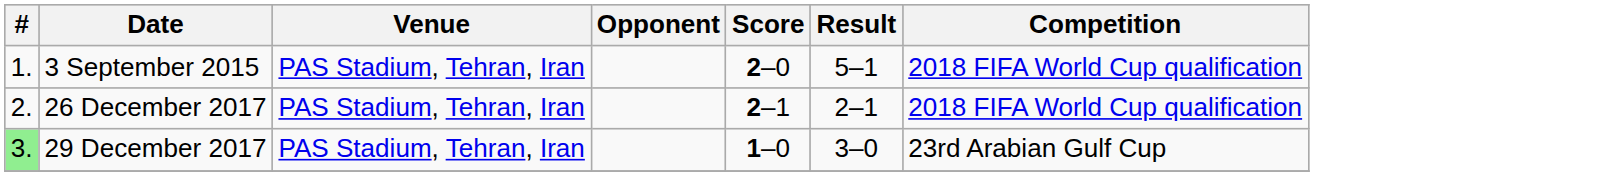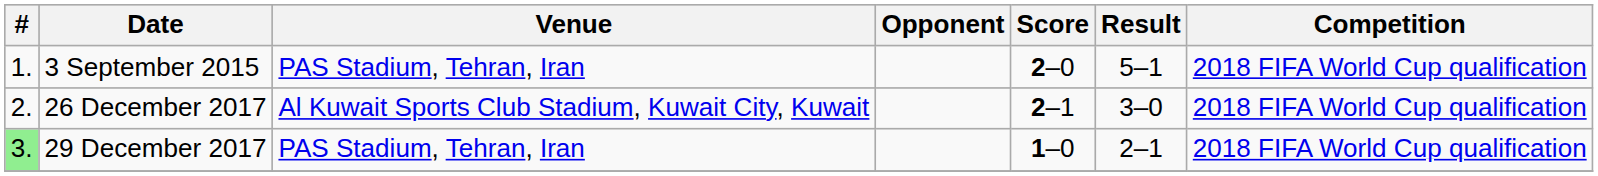 <table class="wikitable">
 <tr>
 <th>#</th>
 <th>Date</th>
 <th>Venue</th>
 <th>Opponent</th>
 <th>Score</th>
 <th>Result</th>
 <th>Competition</th>
 </tr>
 <tr>
 <td>1.</td>
 <td>3 September 2015</td>
 <td><a href='#'>PAS Stadium</a>, <a href='#'>Tehran</a>, <a href='#'>Iran</a></td>
 <td></td>
 <td align=center><strong>2</strong>–0</td>
 <td align=center>5–1</td>
 <td><a href='#'>2018 FIFA World Cup qualification</a></td>
 </tr>
 <tr>
 <td>2.</td>
 <td>26 December 2017</td>
-<td><a href='#'>PAS Stadium</a>, <a href='#'>Tehran</a>, <a href='#'>Iran</a></td>
+<td><a href='#'>Al Kuwait Sports Club Stadium</a>, <a href='#'>Kuwait City</a>, <a href='#'>Kuwait</a></td>
 <td></td>
 <td align=center><strong>2</strong>–1</td>
-<td align=center>2–1</td>
+<td align=center>3–0</td>
 <td><a href='#'>2018 FIFA World Cup qualification</a></td>
 </tr>
 <tr>
 <td style="background: lightgreen;">3.</td>
 <td>29 December 2017</td>
 <td><a href='#'>PAS Stadium</a>, <a href='#'>Tehran</a>, <a href='#'>Iran</a></td>
 <td></td>
 <td align=center><strong>1</strong>–0</td>
-<td align=center>3–0</td>
-<td>23rd Arabian Gulf Cup</td>
+<td align=center>2–1</td>
+<td><a href='#'>2018 FIFA World Cup qualification</a></td>
 </tr>
 <tr>
 </tr>
 </table>
